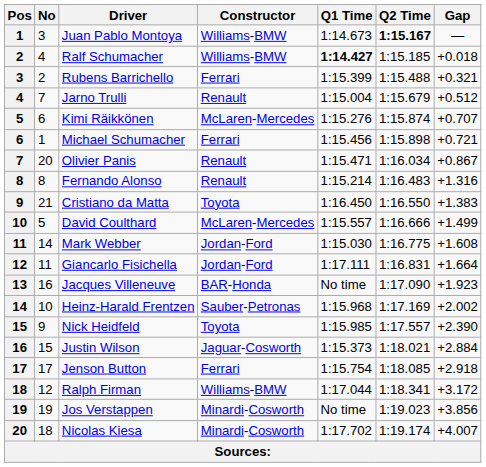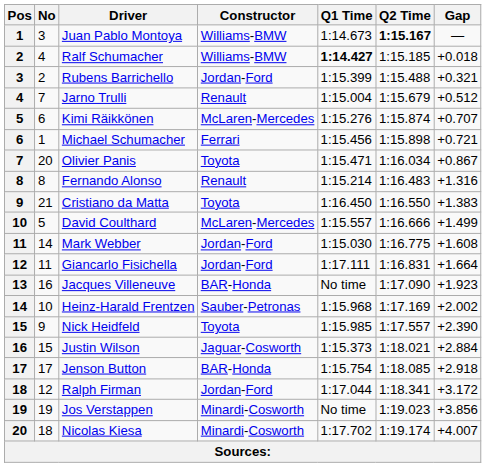 <table class="wikitable sortable" style="font-size: 85%;">
 <tr>
 <th>Pos</th>
 <th>No</th>
 <th>Driver</th>
 <th>Constructor</th>
 <th>Q1 Time</th>
 <th>Q2 Time</th>
 <th>Gap</th>
 </tr>
 <tr>
 <th>1</th>
 <td>3</td>
 <td data-sort-value="MON"> <a href='#'>Juan Pablo Montoya</a></td>
 <td><a href='#'>Williams</a>-<a href='#'>BMW</a></td>
 <td>1:14.673</td>
 <td><strong>1:15.167</strong></td>
 <td align="center">—</td>
 </tr>
 <tr>
 <th>2</th>
 <td>4</td>
 <td data-sort-value="SCR"> <a href='#'>Ralf Schumacher</a></td>
 <td><a href='#'>Williams</a>-<a href='#'>BMW</a></td>
 <td><strong>1:14.427</strong></td>
 <td>1:15.185</td>
 <td>+0.018</td>
 </tr>
 <tr>
 <th>3</th>
 <td>2</td>
 <td data-sort-value="BAR"> <a href='#'>Rubens Barrichello</a></td>
-<td><a href='#'>Ferrari</a></td>
+<td><a href='#'>Jordan</a>-<a href='#'>Ford</a></td>
 <td>1:15.399</td>
 <td>1:15.488</td>
 <td>+0.321</td>
 </tr>
 <tr>
 <th>4</th>
 <td>7</td>
 <td data-sort-value="TRU"> <a href='#'>Jarno Trulli</a></td>
 <td><a href='#'>Renault</a></td>
 <td>1:15.004</td>
 <td>1:15.679</td>
 <td>+0.512</td>
 </tr>
 <tr>
 <th>5</th>
 <td>6</td>
 <td data-sort-value="RAI"> <a href='#'>Kimi Räikkönen</a></td>
 <td><a href='#'>McLaren</a>-<a href='#'>Mercedes</a></td>
 <td>1:15.276</td>
 <td>1:15.874</td>
 <td>+0.707</td>
 </tr>
 <tr>
 <th>6</th>
 <td>1</td>
 <td data-sort-value="SCm"> <a href='#'>Michael Schumacher</a></td>
 <td><a href='#'>Ferrari</a></td>
 <td>1:15.456</td>
 <td>1:15.898</td>
 <td>+0.721</td>
 </tr>
 <tr>
 <th>7</th>
 <td>20</td>
 <td data-sort-value="pan"> <a href='#'>Olivier Panis</a></td>
-<td><a href='#'>Renault</a></td>
+<td><a href='#'>Toyota</a></td>
 <td>1:15.471</td>
 <td>1:16.034</td>
 <td>+0.867</td>
 </tr>
 <tr>
 <th>8</th>
 <td>8</td>
 <td data-sort-value="alo"> <a href='#'>Fernando Alonso</a></td>
 <td><a href='#'>Renault</a></td>
 <td>1:15.214</td>
 <td>1:16.483</td>
 <td>+1.316</td>
 </tr>
 <tr>
 <th>9</th>
 <td>21</td>
 <td data-sort-value="da m"> <a href='#'>Cristiano da Matta</a></td>
 <td><a href='#'>Toyota</a></td>
 <td>1:16.450</td>
 <td>1:16.550</td>
 <td>+1.383</td>
 </tr>
 <tr>
 <th>10</th>
 <td>5</td>
 <td data-sort-value="cou"> <a href='#'>David Coulthard</a></td>
 <td><a href='#'>McLaren</a>-<a href='#'>Mercedes</a></td>
 <td>1:15.557</td>
 <td>1:16.666</td>
 <td>+1.499</td>
 </tr>
 <tr>
 <th>11</th>
 <td>14</td>
 <td data-sort-value="web"> <a href='#'>Mark Webber</a></td>
 <td><a href='#'>Jordan</a>-<a href='#'>Ford</a></td>
 <td>1:15.030</td>
 <td>1:16.775</td>
 <td>+1.608</td>
 </tr>
 <tr>
 <th>12</th>
 <td>11</td>
 <td data-sort-value="fis"> <a href='#'>Giancarlo Fisichella</a></td>
 <td><a href='#'>Jordan</a>-<a href='#'>Ford</a></td>
 <td>1:17.111</td>
 <td>1:16.831</td>
 <td>+1.664</td>
 </tr>
 <tr>
 <th>13</th>
 <td>16</td>
 <td data-sort-value="vil"> <a href='#'>Jacques Villeneuve</a></td>
 <td><a href='#'>BAR</a>-<a href='#'>Honda</a></td>
 <td>No time</td>
 <td>1:17.090</td>
 <td>+1.923</td>
 </tr>
 <tr>
 <th>14</th>
 <td>10</td>
 <td data-sort-value="fre"> <a href='#'>Heinz-Harald Frentzen</a></td>
 <td><a href='#'>Sauber</a>-<a href='#'>Petronas</a></td>
 <td>1:15.968</td>
 <td>1:17.169</td>
 <td>+2.002</td>
 </tr>
 <tr>
 <th>15</th>
 <td>9</td>
 <td data-sort-value="hei"> <a href='#'>Nick Heidfeld</a></td>
 <td><a href='#'>Toyota</a></td>
 <td>1:15.985</td>
 <td>1:17.557</td>
 <td>+2.390</td>
 </tr>
 <tr>
 <th>16</th>
 <td>15</td>
 <td data-sort-value="wil"> <a href='#'>Justin Wilson</a></td>
 <td><a href='#'>Jaguar</a>-<a href='#'>Cosworth</a></td>
 <td>1:15.373</td>
 <td>1:18.021</td>
 <td>+2.884</td>
 </tr>
 <tr>
 <th>17</th>
 <td>17</td>
 <td data-sort-value="but"> <a href='#'>Jenson Button</a></td>
-<td><a href='#'>Ferrari</a></td>
+<td><a href='#'>BAR</a>-<a href='#'>Honda</a></td>
 <td>1:15.754</td>
 <td>1:18.085</td>
 <td>+2.918</td>
 </tr>
 <tr>
 <th>18</th>
 <td>12</td>
 <td data-sort-value="fir"> <a href='#'>Ralph Firman</a></td>
-<td><a href='#'>Williams</a>-<a href='#'>BMW</a></td>
+<td><a href='#'>Jordan</a>-<a href='#'>Ford</a></td>
 <td>1:17.044</td>
 <td>1:18.341</td>
 <td>+3.172</td>
 </tr>
 <tr>
 <th>19</th>
 <td>19</td>
 <td data-sort-value="ver"> <a href='#'>Jos Verstappen</a></td>
 <td><a href='#'>Minardi</a>-<a href='#'>Cosworth</a></td>
 <td>No time</td>
 <td>1:19.023</td>
 <td>+3.856</td>
 </tr>
 <tr>
 <th>20</th>
 <td>18</td>
 <td data-sort-value="kie"> <a href='#'>Nicolas Kiesa</a></td>
 <td><a href='#'>Minardi</a>-<a href='#'>Cosworth</a></td>
 <td>1:17.702</td>
 <td>1:19.174</td>
 <td>+4.007</td>
 </tr>
 <tr>
 <th colspan="7">Sources:</th>
 </tr>
 </table>
